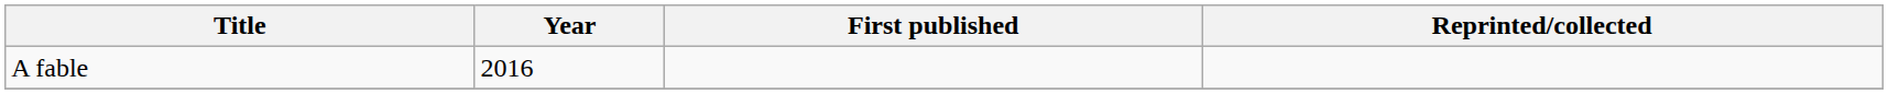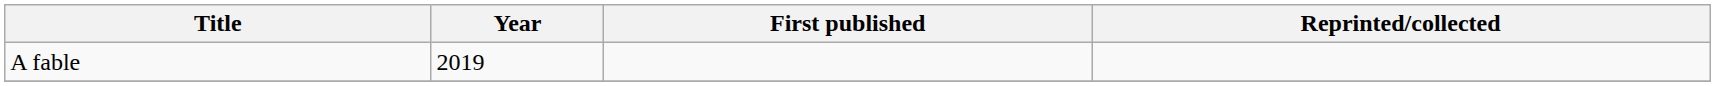 <table class='wikitable sortable' width='90%'>
 <tr>
 <th width=25%>Title</th>
 <th>Year</th>
 <th>First published</th>
 <th>Reprinted/collected</th>
 </tr>
 <tr>
 <td>A fable</td>
-<td>2016</td>
+<td>2019</td>
 <td></td>
 <td></td>
 </tr>
 <tr>
 </tr>
 </table>
